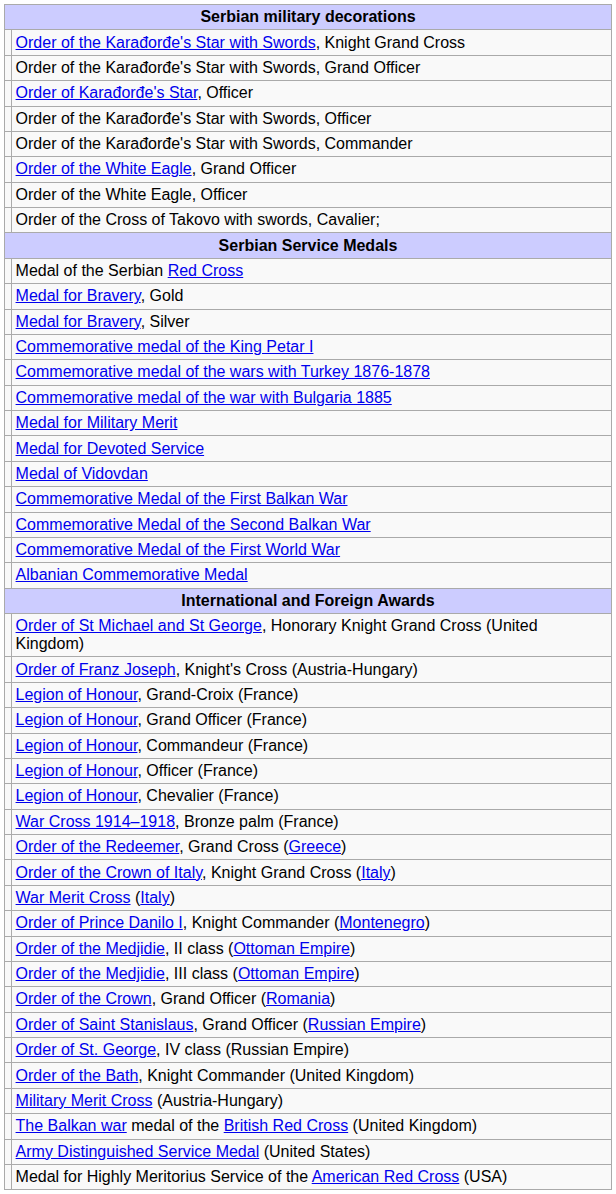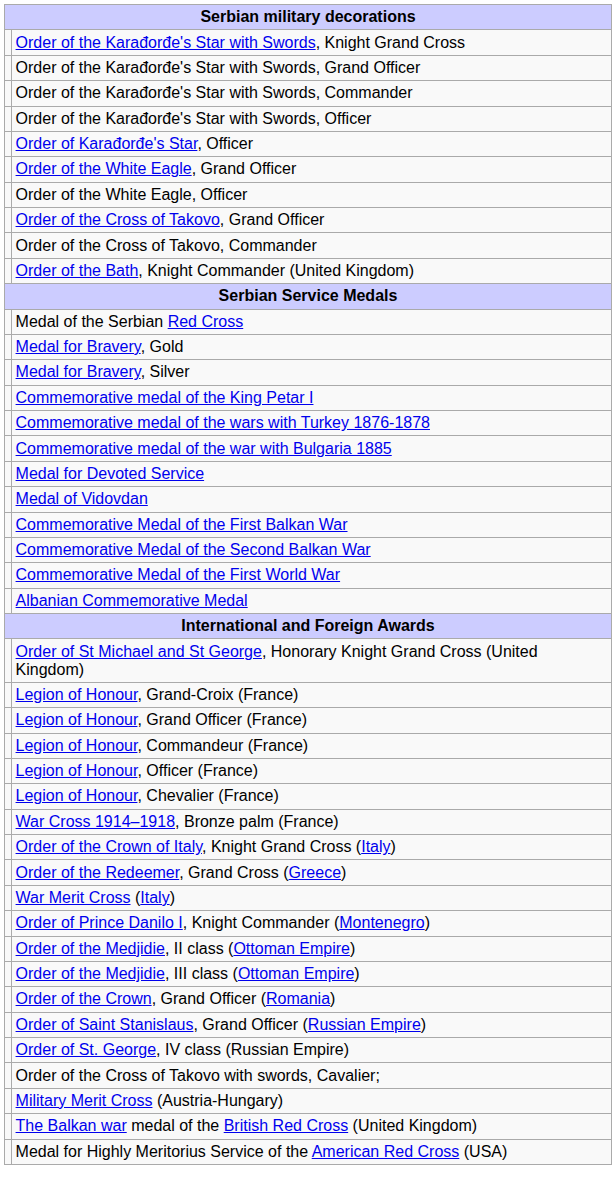 <table class="wikitable">
 <tr style="background:#ccf; text-align:center;">
 <td colspan=2><strong>Serbian military decorations</strong></td>
 </tr>
 <tr>
 <td></td>
 <td><a href='#'>Order of the Karađorđe's Star with Swords</a>, Knight Grand Cross</td>
 </tr>
 <tr>
 <td></td>
 <td>Order of the Karađorđe's Star with Swords, Grand Officer</td>
 </tr>
 <tr>
 <td></td>
-<td><a href='#'>Order of Karađorđe's Star</a>, Officer</td>
+<td>Order of the Karađorđe's Star with Swords, Commander</td>
 </tr>
 <tr>
 <td></td>
 <td>Order of the Karađorđe's Star with Swords, Officer</td>
 </tr>
 <tr>
 <td></td>
-<td>Order of the Karađorđe's Star with Swords, Commander</td>
+<td><a href='#'>Order of Karađorđe's Star</a>, Officer</td>
 </tr>
 <tr>
 <td></td>
 <td><a href='#'>Order of the White Eagle</a>, Grand Officer</td>
 </tr>
 <tr>
 <td></td>
 <td>Order of the White Eagle, Officer</td>
 </tr>
 <tr>
 <td></td>
-<td>Order of the Cross of Takovo with swords, Cavalier;</td>
+<td><a href='#'>Order of the Cross of Takovo</a>, Grand Officer</td>
+</tr>
+<tr>
+<td></td>
+<td>Order of the Cross of Takovo, Commander</td>
+</tr>
+<tr>
+<td></td>
+<td><a href='#'>Order of the Bath</a>, Knight Commander (United Kingdom)</td>
 </tr>
 <tr style="background:#ccf; text-align:center;">
 <td colspan=2><strong>Serbian Service Medals</strong></td>
 </tr>
 <tr>
 <td></td>
 <td>Medal of the Serbian <a href='#'>Red Cross</a></td>
 </tr>
 <tr>
 <td></td>
 <td><a href='#'>Medal for Bravery</a>, Gold</td>
 </tr>
 <tr>
 <td></td>
 <td><a href='#'>Medal for Bravery</a>, Silver</td>
 </tr>
 <tr>
 <td></td>
 <td><a href='#'>Commemorative medal of the King Petar I</a></td>
 </tr>
 <tr>
 <td></td>
 <td><a href='#'>Commemorative medal of the wars with Turkey 1876-1878</a></td>
 </tr>
 <tr>
 <td></td>
 <td><a href='#'>Commemorative medal of the war with Bulgaria 1885</a></td>
-</tr>
-<tr>
-<td></td>
-<td><a href='#'>Medal for Military Merit</a></td>
 </tr>
 <tr>
 <td></td>
 <td><a href='#'>Medal for Devoted Service</a></td>
 </tr>
 <tr>
 <td></td>
 <td><a href='#'>Medal of Vidovdan</a></td>
 </tr>
 <tr>
 <td></td>
 <td><a href='#'>Commemorative Medal of the First Balkan War</a></td>
 </tr>
 <tr>
 <td></td>
 <td><a href='#'>Commemorative Medal of the Second Balkan War</a></td>
 </tr>
 <tr>
 <td></td>
 <td><a href='#'>Commemorative Medal of the First World War</a></td>
 </tr>
 <tr>
 <td></td>
 <td><a href='#'>Albanian Commemorative Medal</a></td>
 </tr>
 <tr style="background:#ccf; text-align:center;">
 <td colspan=2><strong>International and Foreign Awards</strong></td>
 </tr>
 <tr>
 <td></td>
 <td><a href='#'>Order of St Michael and St George</a>, Honorary Knight Grand Cross (United Kingdom)</td>
 </tr>
 <tr>
 <td></td>
-<td><a href='#'>Order of Franz Joseph</a>, Knight's Cross (Austria-Hungary)</td>
-</tr>
-<tr>
-<td></td>
 <td><a href='#'>Legion of Honour</a>, Grand-Croix (France)</td>
 </tr>
 <tr>
 <td></td>
 <td><a href='#'>Legion of Honour</a>, Grand Officer (France)</td>
 </tr>
 <tr>
 <td></td>
 <td><a href='#'>Legion of Honour</a>, Commandeur (France)</td>
 </tr>
 <tr>
 <td></td>
 <td><a href='#'>Legion of Honour</a>, Officer (France)</td>
 </tr>
 <tr>
 <td></td>
 <td><a href='#'>Legion of Honour</a>, Chevalier (France)</td>
 </tr>
 <tr>
 <td></td>
 <td><a href='#'>War Cross 1914–1918</a>, Bronze palm (France)</td>
 </tr>
 <tr>
 <td></td>
-<td><a href='#'>Order of the Redeemer</a>, Grand Cross (<a href='#'>Greece</a>)</td>
+<td><a href='#'>Order of the Crown of Italy</a>, Knight Grand Cross (<a href='#'>Italy</a>)</td>
 </tr>
 <tr>
 <td></td>
-<td><a href='#'>Order of the Crown of Italy</a>, Knight Grand Cross (<a href='#'>Italy</a>)</td>
+<td><a href='#'>Order of the Redeemer</a>, Grand Cross (<a href='#'>Greece</a>)</td>
 </tr>
 <tr>
 <td></td>
 <td><a href='#'>War Merit Cross</a> (<a href='#'>Italy</a>)</td>
 </tr>
 <tr>
 <td></td>
 <td><a href='#'>Order of Prince Danilo I</a>, Knight Commander (<a href='#'>Montenegro</a>)</td>
 </tr>
 <tr>
 <td></td>
 <td><a href='#'>Order of the Medjidie</a>, II class (<a href='#'>Ottoman Empire</a>)</td>
 </tr>
 <tr>
 <td></td>
 <td><a href='#'>Order of the Medjidie</a>, III class (<a href='#'>Ottoman Empire</a>)</td>
 </tr>
 <tr>
 <td></td>
 <td><a href='#'>Order of the Crown</a>, Grand Officer (<a href='#'>Romania</a>)</td>
 </tr>
 <tr>
 <td></td>
 <td><a href='#'>Order of Saint Stanislaus</a>, Grand Officer (<a href='#'>Russian Empire</a>)</td>
 </tr>
 <tr>
 <td></td>
 <td><a href='#'>Order of St. George</a>, IV class (Russian Empire)</td>
 </tr>
 <tr>
 <td></td>
-<td><a href='#'>Order of the Bath</a>, Knight Commander (United Kingdom)</td>
+<td>Order of the Cross of Takovo with swords, Cavalier;</td>
 </tr>
 <tr>
 <td></td>
 <td><a href='#'>Military Merit Cross</a> (Austria-Hungary)</td>
 </tr>
 <tr>
 <td></td>
 <td><a href='#'>The Balkan war</a> medal of the <a href='#'>British Red Cross</a> (United Kingdom)</td>
 </tr>
 <tr>
 <td></td>
-<td><a href='#'>Army Distinguished Service Medal</a> (United States)</td>
-</tr>
-<tr>
-<td></td>
 <td>Medal for Highly Meritorius Service of the <a href='#'>American Red Cross</a> (USA)</td>
 </tr>
 <tr>
 </tr>
 </table>
